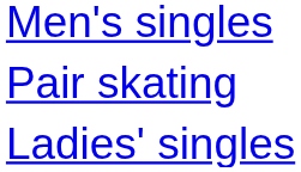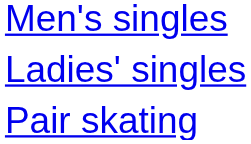 <table>
 <tr>
 <td><a href='#'>Men's singles</a></td>
+<td></td>
+<td></td>
+<td></td>
+</tr>
+<tr>
+<td><a href='#'>Ladies' singles</a></td>
 <td></td>
 <td></td>
 <td></td>
 </tr>
 <tr valign="top">
 <td><a href='#'>Pair skating</a></td>
 <td></td>
 <td></td>
 <td></td>
 </tr>
-<tr>
-<td><a href='#'>Ladies' singles</a></td>
-<td></td>
-<td></td>
-<td></td>
-</tr>
 </table>
